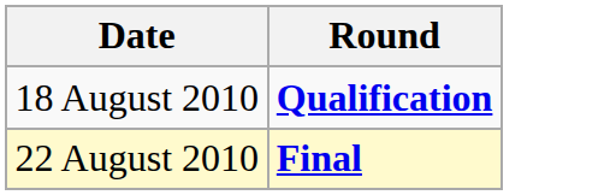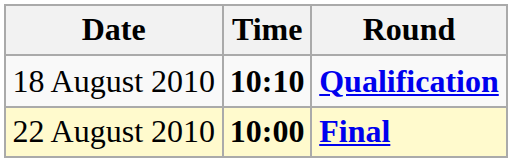 <table class="wikitable">
 <tr>
 <th>Date</th>
+<th>Time</th>
 <th>Round</th>
 </tr>
 <tr>
 <td>18 August 2010</td>
+<td><strong>10:10</strong></td>
 <td><strong><a href='#'>Qualification</a></strong></td>
 </tr>
 <tr style=background:lemonchiffon>
 <td>22 August 2010</td>
+<td><strong>10:00</strong></td>
 <td><strong><a href='#'>Final</a></strong></td>
 </tr>
 </table>
